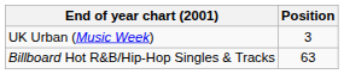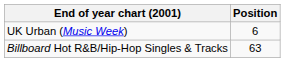 <table class="wikitable sortable">
 <tr>
 <th align="left">End of year chart (2001)</th>
 <th align="center">Position</th>
 </tr>
 <tr>
 <td>UK Urban (<em><a href='#'>Music Week</a></em>)</td>
-<td align="center">3</td>
+<td align="center">6</td>
 </tr>
 <tr>
 <td><em>Billboard</em> Hot R&B/Hip-Hop Singles & Tracks</td>
 <td align="center">63</td>
 </tr>
 </table>
